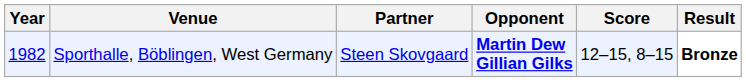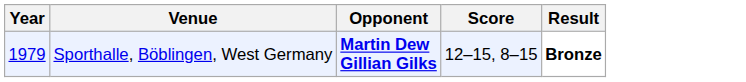 <table class="sortable wikitable" style="font-size: 90%;">
 <tr>
 <th>Year</th>
 <th>Venue</th>
-<th>Partner</th>
 <th>Opponent</th>
 <th>Score</th>
 <th>Result</th>
 </tr>
 <tr style="background:#ECF2FF">
-<td align="center"><a href='#'>1982</a></td>
+<td align="center"><a href='#'>1979</a></td>
 <td align="left"><a href='#'>Sporthalle</a>, <a href='#'>Böblingen</a>, West Germany</td>
-<td align="left"> <a href='#'>Steen Skovgaard</a></td>
 <td align="left"><strong> <a href='#'>Martin Dew</a><br> <a href='#'>Gillian Gilks</a></strong></td>
 <td align="left">12–15, 8–15</td>
 <td style="text-align:left; background: white"> <strong>Bronze</strong></td>
 </tr>
 </table>
